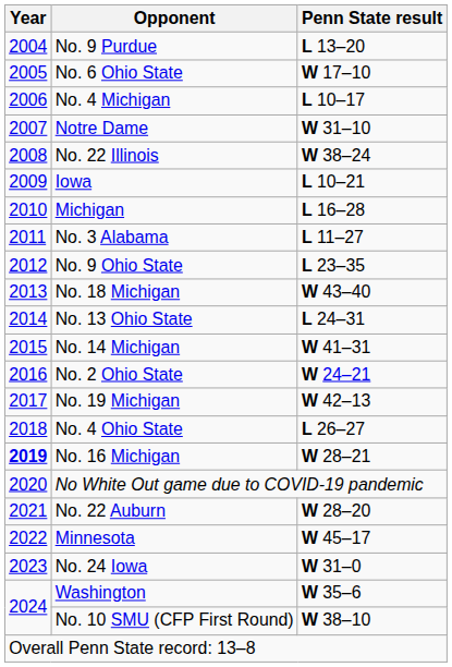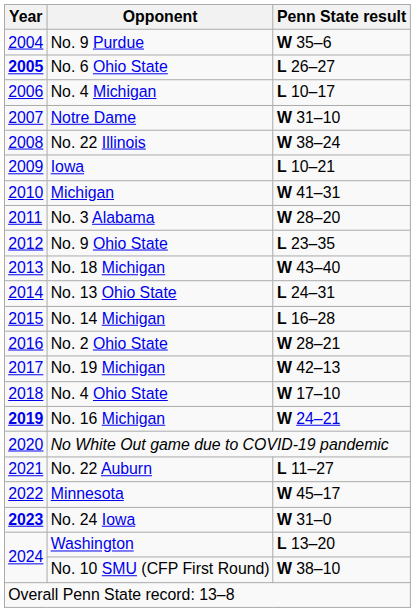 <table class="wikitable">
 <tr>
 <th>Year</th>
 <th>Opponent</th>
 <th>Penn State result</th>
 </tr>
 <tr>
 <td><a href='#'>2004</a></td>
 <td>No. 9 <a href='#'>Purdue</a></td>
-<td><strong>L</strong> 13–20</td>
+<td><strong>W</strong> 35–6</td>
 </tr>
 <tr>
-<td><a href='#'>2005</a></td>
+<td><strong><a href='#'>2005</a></strong></td>
 <td>No. 6 <a href='#'>Ohio State</a></td>
-<td><strong>W</strong> 17–10</td>
+<td><strong>L</strong> 26–27</td>
 </tr>
 <tr>
 <td><a href='#'>2006</a></td>
 <td>No. 4 <a href='#'>Michigan</a></td>
 <td><strong>L</strong> 10–17</td>
 </tr>
 <tr>
 <td><a href='#'>2007</a></td>
 <td><a href='#'>Notre Dame</a></td>
 <td><strong>W</strong> 31–10</td>
 </tr>
 <tr>
 <td><a href='#'>2008</a></td>
 <td>No. 22 <a href='#'>Illinois</a></td>
 <td><strong>W</strong> 38–24</td>
 </tr>
 <tr>
 <td><a href='#'>2009</a></td>
 <td><a href='#'>Iowa</a></td>
 <td><strong>L</strong> 10–21</td>
 </tr>
 <tr>
 <td><a href='#'>2010</a></td>
 <td><a href='#'>Michigan</a></td>
-<td><strong>L</strong> 16–28</td>
+<td><strong>W</strong> 41–31</td>
 </tr>
 <tr>
 <td><a href='#'>2011</a></td>
 <td>No. 3 <a href='#'>Alabama</a></td>
-<td><strong>L</strong> 11–27</td>
+<td><strong>W</strong> 28–20</td>
 </tr>
 <tr>
 <td><a href='#'>2012</a></td>
 <td>No. 9 <a href='#'>Ohio State</a></td>
 <td><strong>L</strong> 23–35</td>
 </tr>
 <tr>
 <td><a href='#'>2013</a></td>
 <td>No. 18 <a href='#'>Michigan</a></td>
 <td><strong>W</strong> 43–40 </td>
 </tr>
 <tr>
 <td><a href='#'>2014</a></td>
 <td>No. 13 <a href='#'>Ohio State</a></td>
 <td><strong>L</strong> 24–31 </td>
 </tr>
 <tr>
 <td><a href='#'>2015</a></td>
 <td>No. 14 <a href='#'>Michigan</a></td>
-<td><strong>W</strong> 41–31</td>
+<td><strong>L</strong> 16–28</td>
 </tr>
 <tr>
 <td><a href='#'>2016</a></td>
 <td>No. 2 <a href='#'>Ohio State</a></td>
-<td><strong>W</strong> <a href='#'>24–21</a></td>
+<td><strong>W</strong> 28–21</td>
 </tr>
 <tr>
 <td><a href='#'>2017</a></td>
 <td>No. 19 <a href='#'>Michigan</a></td>
 <td><strong>W</strong> 42–13</td>
 </tr>
 <tr>
 <td><a href='#'>2018</a></td>
 <td>No. 4 <a href='#'>Ohio State</a></td>
-<td><strong>L</strong> 26–27</td>
+<td><strong>W</strong> 17–10</td>
 </tr>
 <tr>
 <td><strong><a href='#'>2019</a></strong></td>
 <td>No. 16 <a href='#'>Michigan</a></td>
-<td><strong>W</strong> 28–21</td>
+<td><strong>W</strong> <a href='#'>24–21</a></td>
 </tr>
 <tr>
 <td><a href='#'>2020</a></td>
 <td colspan="2"><em>No White Out game due to COVID-19 pandemic</em></td>
 </tr>
 <tr>
 <td><a href='#'>2021</a></td>
 <td>No. 22 <a href='#'>Auburn</a></td>
-<td><strong>W</strong> 28–20</td>
+<td><strong>L</strong> 11–27</td>
 </tr>
 <tr>
 <td><a href='#'>2022</a></td>
 <td><a href='#'>Minnesota</a></td>
 <td><strong>W</strong> 45–17</td>
 </tr>
 <tr>
-<td><a href='#'>2023</a></td>
+<td><strong><a href='#'>2023</a></strong></td>
 <td>No. 24 <a href='#'>Iowa</a></td>
 <td><strong>W</strong> 31–0</td>
 </tr>
 <tr>
 <td rowspan="2"><a href='#'>2024</a></td>
 <td><a href='#'>Washington</a></td>
-<td><strong>W</strong> 35–6</td>
+<td><strong>L</strong> 13–20</td>
 </tr>
 <tr>
 <td>No. 10 <a href='#'>SMU</a> (CFP First Round)</td>
 <td><strong>W</strong> 38–10</td>
 </tr>
 <tr>
 <td colspan="3">Overall Penn State record: 13–8</td>
 </tr>
 </table>
